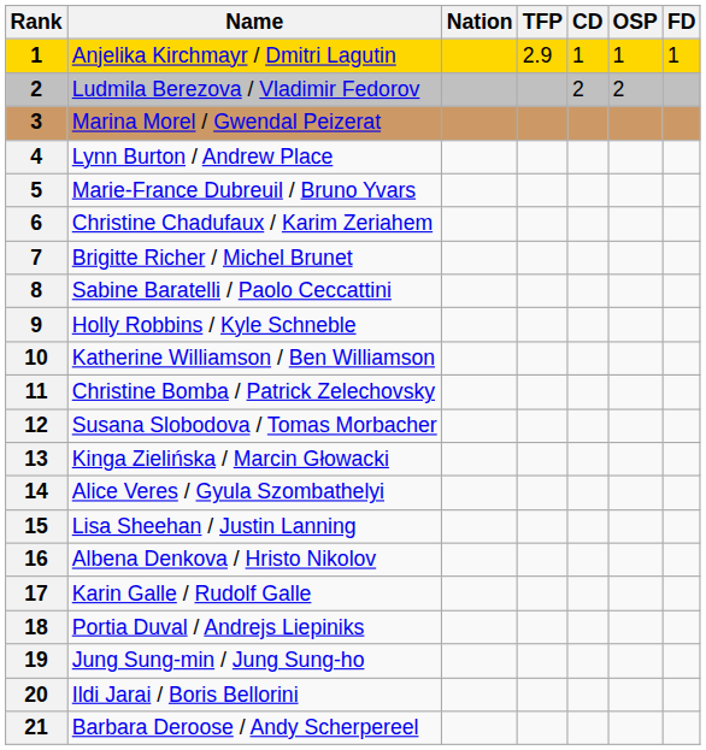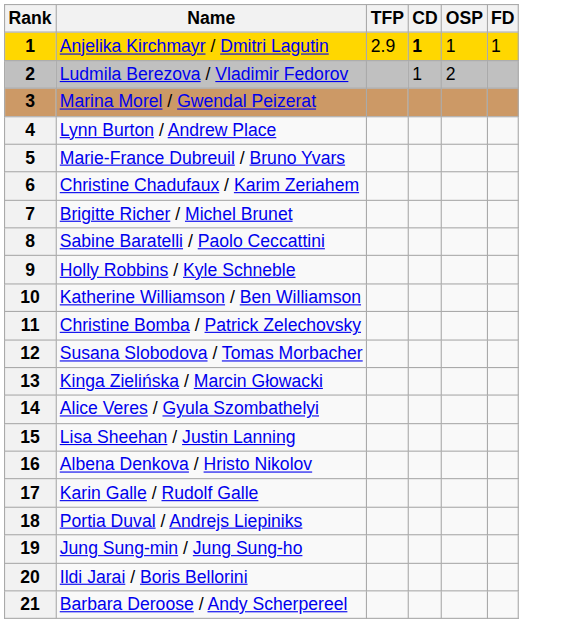 <table class="wikitable sortable">
 <tr>
 <th>Rank</th>
 <th>Name</th>
-<th>Nation</th>
 <th>TFP</th>
 <th>CD</th>
 <th>OSP</th>
 <th>FD</th>
 </tr>
 <tr bgcolor=gold>
 <td align=center><strong>1</strong></td>
 <td><a href='#'>Anjelika Kirchmayr</a> / <a href='#'>Dmitri Lagutin</a></td>
-<td></td>
 <td>2.9</td>
-<td>1</td>
+<td><strong>1</strong></td>
 <td>1</td>
 <td>1</td>
 </tr>
 <tr bgcolor=silver>
 <td align=center><strong>2</strong></td>
 <td><a href='#'>Ludmila Berezova</a> / <a href='#'>Vladimir Fedorov</a></td>
 <td></td>
-<td></td>
-<td>2</td>
+<td>1</td>
 <td>2</td>
 <td></td>
 </tr>
 <tr bgcolor=cc9966>
 <td align=center><strong>3</strong></td>
 <td><a href='#'>Marina Morel</a> / <a href='#'>Gwendal Peizerat</a></td>
-<td></td>
 <td></td>
 <td></td>
 <td></td>
 <td></td>
 </tr>
 <tr>
 <th>4</th>
 <td><a href='#'>Lynn Burton</a> / <a href='#'>Andrew Place</a></td>
 <td></td>
 <td></td>
 <td></td>
 <td></td>
-<td></td>
 </tr>
 <tr>
 <th>5</th>
 <td><a href='#'>Marie-France Dubreuil</a> / <a href='#'>Bruno Yvars</a></td>
-<td></td>
 <td></td>
 <td></td>
 <td></td>
 <td></td>
 </tr>
 <tr>
 <th>6</th>
 <td><a href='#'>Christine Chadufaux</a> / <a href='#'>Karim Zeriahem</a></td>
 <td></td>
 <td></td>
 <td></td>
 <td></td>
-<td></td>
 </tr>
 <tr>
 <th>7</th>
 <td><a href='#'>Brigitte Richer</a> / <a href='#'>Michel Brunet</a></td>
-<td></td>
 <td></td>
 <td></td>
 <td></td>
 <td></td>
 </tr>
 <tr>
 <th>8</th>
 <td><a href='#'>Sabine Baratelli</a> / <a href='#'>Paolo Ceccattini</a></td>
 <td></td>
 <td></td>
 <td></td>
 <td></td>
-<td></td>
 </tr>
 <tr>
 <th>9</th>
 <td><a href='#'>Holly Robbins</a> / <a href='#'>Kyle Schneble</a></td>
-<td></td>
 <td></td>
 <td></td>
 <td></td>
 <td></td>
 </tr>
 <tr>
 <th>10</th>
 <td><a href='#'>Katherine Williamson</a> / <a href='#'>Ben Williamson</a></td>
 <td></td>
 <td></td>
 <td></td>
 <td></td>
-<td></td>
 </tr>
 <tr>
 <th>11</th>
 <td><a href='#'>Christine Bomba</a> / <a href='#'>Patrick Zelechovsky</a></td>
-<td></td>
 <td></td>
 <td></td>
 <td></td>
 <td></td>
 </tr>
 <tr>
 <th>12</th>
 <td><a href='#'>Susana Slobodova</a> / <a href='#'>Tomas Morbacher</a></td>
 <td></td>
 <td></td>
 <td></td>
 <td></td>
-<td></td>
 </tr>
 <tr>
 <th>13</th>
 <td><a href='#'>Kinga Zielińska</a> / <a href='#'>Marcin Głowacki</a></td>
-<td></td>
 <td></td>
 <td></td>
 <td></td>
 <td></td>
 </tr>
 <tr>
 <th>14</th>
 <td><a href='#'>Alice Veres</a> / <a href='#'>Gyula Szombathelyi</a></td>
 <td></td>
 <td></td>
 <td></td>
 <td></td>
-<td></td>
 </tr>
 <tr>
 <th>15</th>
 <td><a href='#'>Lisa Sheehan</a> / <a href='#'>Justin Lanning</a></td>
-<td></td>
 <td></td>
 <td></td>
 <td></td>
 <td></td>
 </tr>
 <tr>
 <th>16</th>
 <td><a href='#'>Albena Denkova</a> / <a href='#'>Hristo Nikolov</a></td>
 <td></td>
 <td></td>
 <td></td>
 <td></td>
-<td></td>
 </tr>
 <tr>
 <th>17</th>
 <td><a href='#'>Karin Galle</a> / <a href='#'>Rudolf Galle</a></td>
-<td></td>
 <td></td>
 <td></td>
 <td></td>
 <td></td>
 </tr>
 <tr>
 <th>18</th>
 <td><a href='#'>Portia Duval</a> / <a href='#'>Andrejs Liepiniks</a></td>
 <td></td>
 <td></td>
 <td></td>
 <td></td>
-<td></td>
 </tr>
 <tr>
 <th>19</th>
 <td><a href='#'>Jung Sung-min</a> / <a href='#'>Jung Sung-ho</a></td>
-<td></td>
 <td></td>
 <td></td>
 <td></td>
 <td></td>
 </tr>
 <tr>
 <th>20</th>
 <td><a href='#'>Ildi Jarai</a> / <a href='#'>Boris Bellorini</a></td>
 <td></td>
 <td></td>
 <td></td>
 <td></td>
-<td></td>
 </tr>
 <tr>
 <th>21</th>
 <td><a href='#'>Barbara Deroose</a> / <a href='#'>Andy Scherpereel</a></td>
 <td></td>
 <td></td>
 <td></td>
 <td></td>
-<td></td>
 </tr>
 </table>
